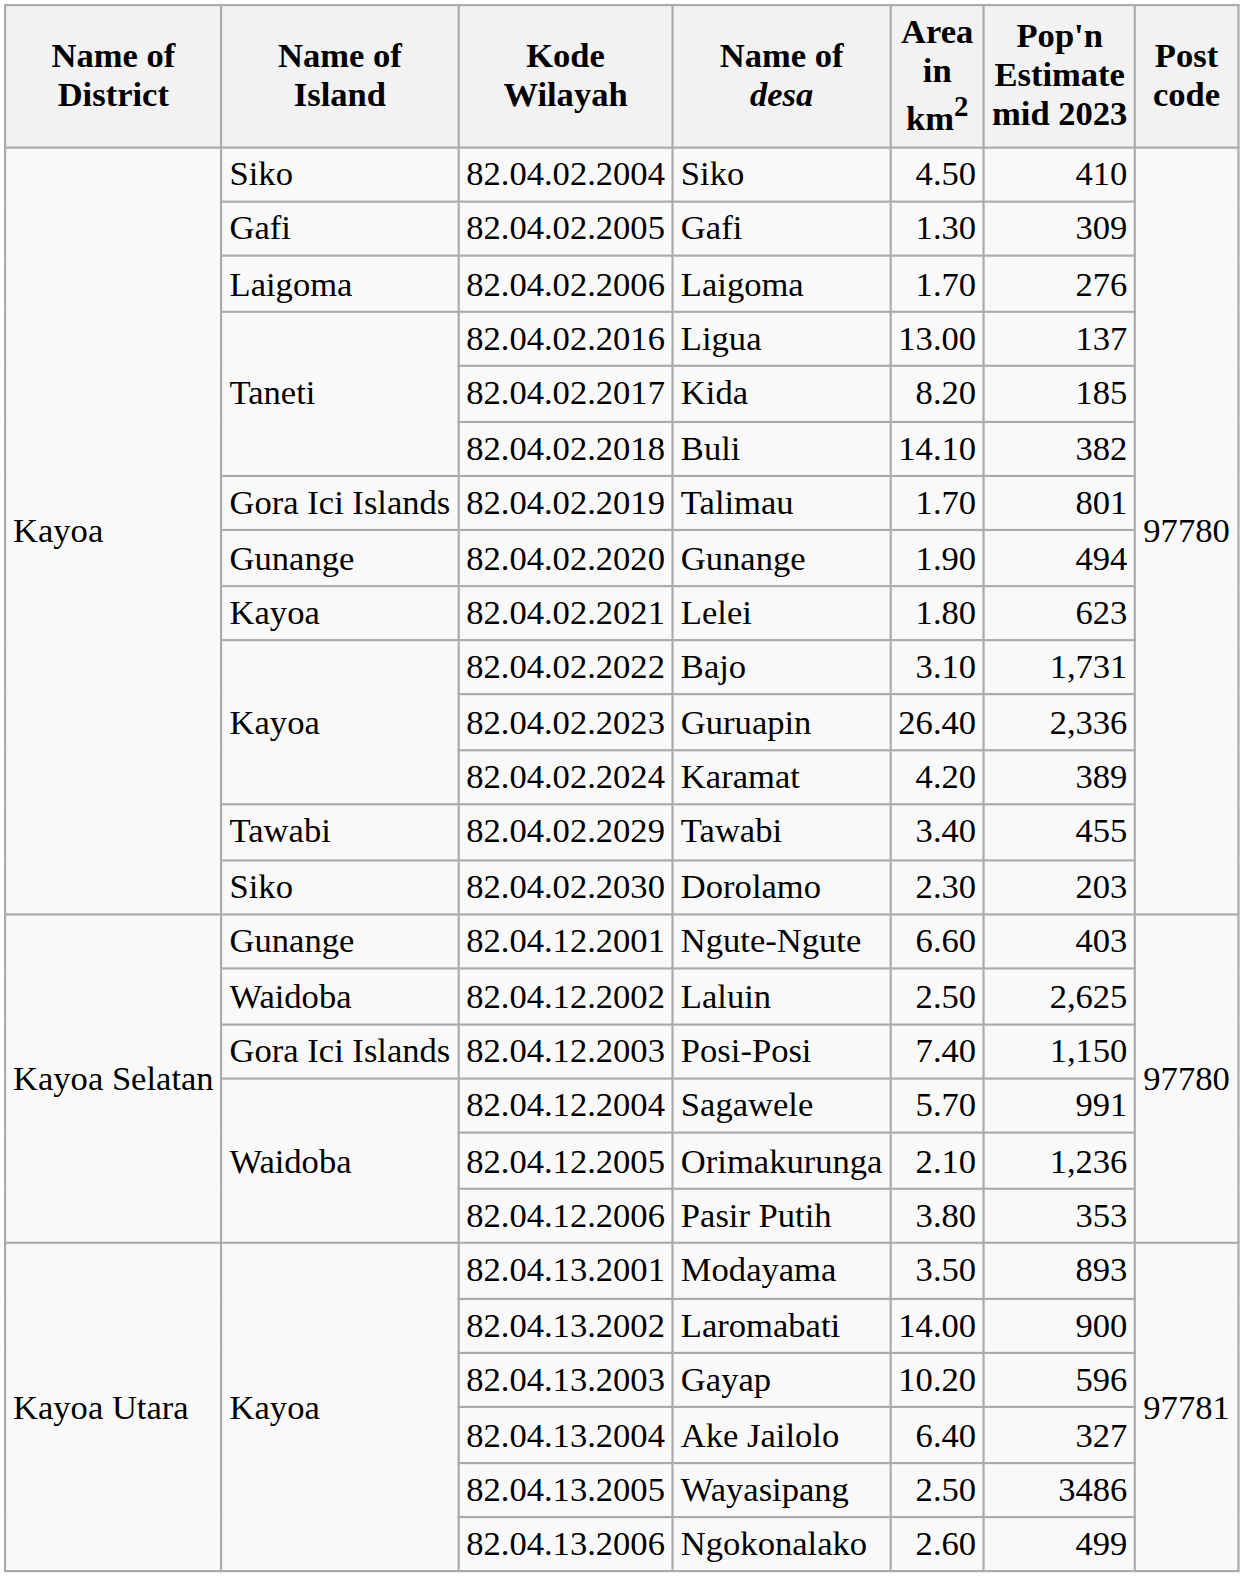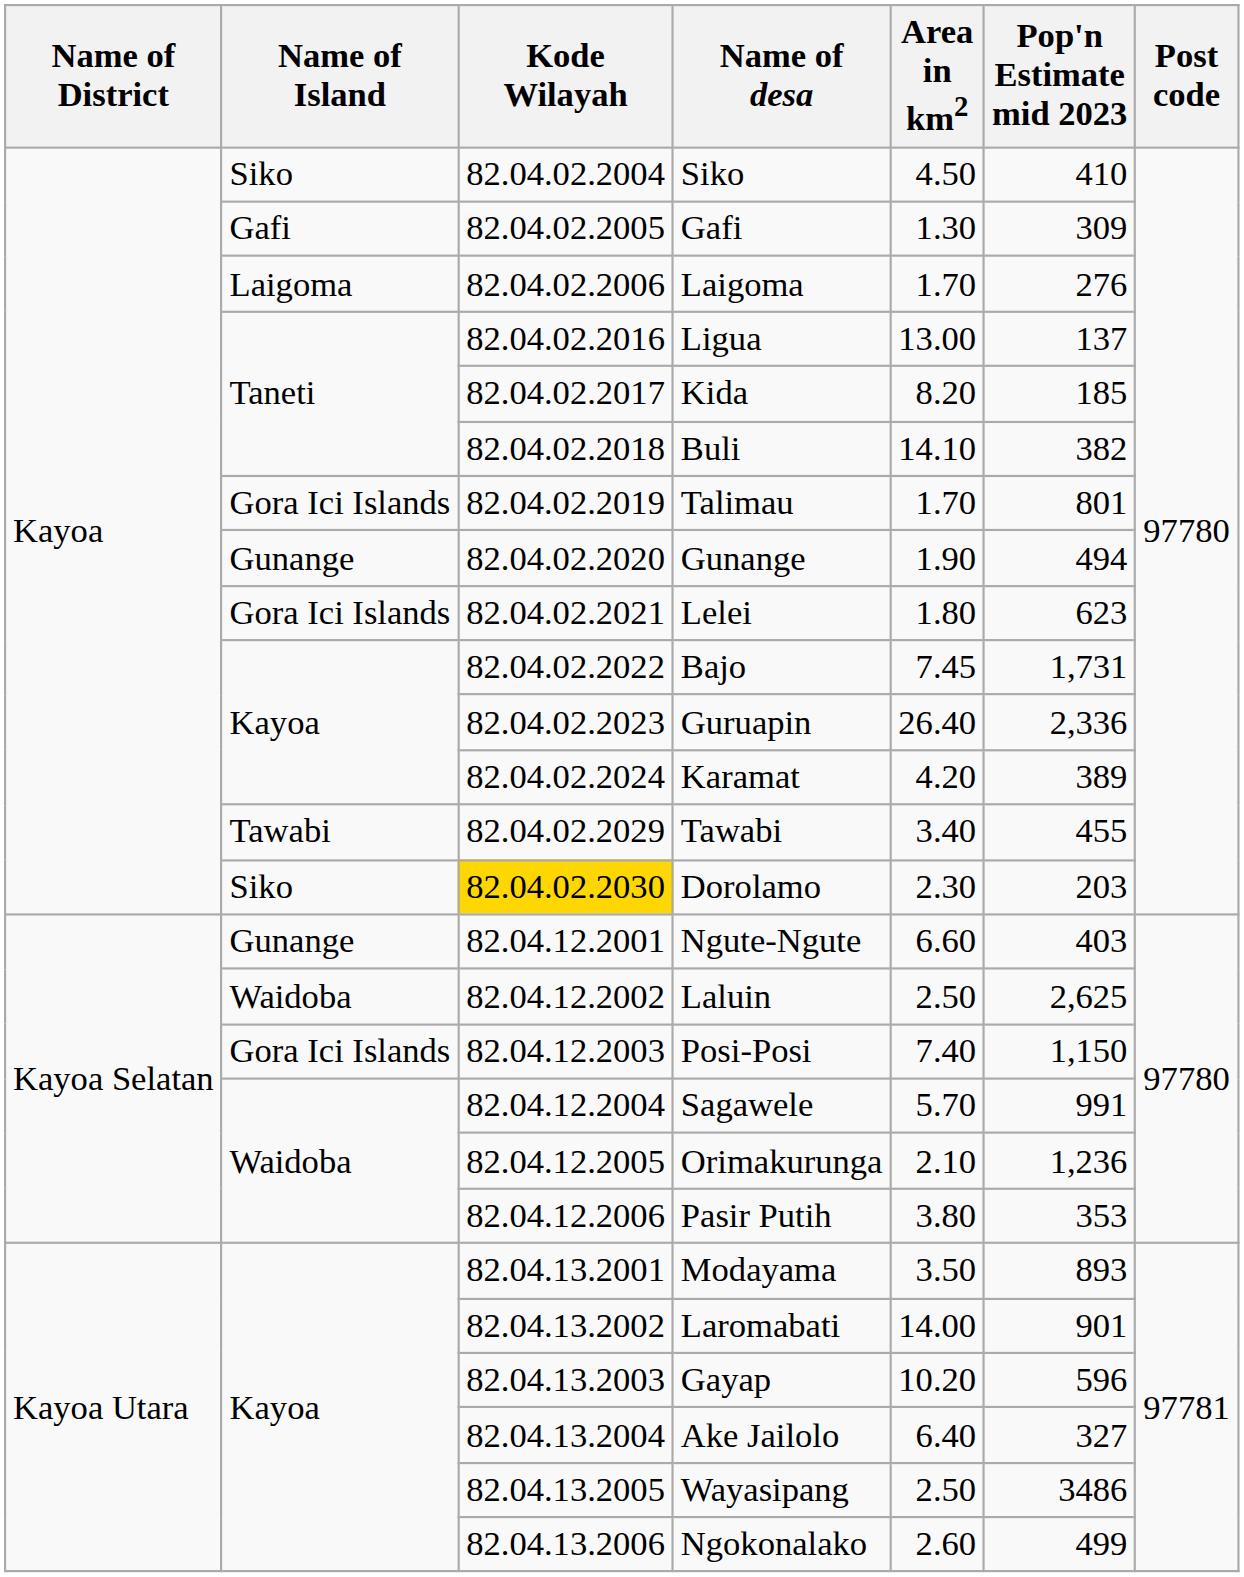 <table class="sortable wikitable">
 <tr>
 <th>Name of<br>District</th>
 <th>Name of<br>Island</th>
 <th>Kode<br>Wilayah</th>
 <th>Name of <br><em>desa</em></th>
 <th>Area<br>in <br> km<sup>2</sup></th>
 <th>Pop'n<br>Estimate<br>mid 2023</th>
 <th>Post<br>code</th>
 </tr>
 <tr>
 <td rowspan="14">Kayoa</td>
 <td>Siko</td>
 <td>82.04.02.2004</td>
 <td>Siko</td>
 <td align="right">4.50</td>
 <td align="right">410</td>
 <td rowspan="14">97780</td>
 </tr>
 <tr>
 <td>Gafi</td>
 <td>82.04.02.2005</td>
 <td>Gafi</td>
 <td align="right">1.30</td>
 <td align="right">309</td>
 </tr>
 <tr>
 <td>Laigoma</td>
 <td>82.04.02.2006</td>
 <td>Laigoma</td>
 <td align="right">1.70</td>
 <td align="right">276</td>
 </tr>
 <tr>
 <td rowspan="3">Taneti</td>
 <td>82.04.02.2016</td>
 <td>Ligua</td>
 <td align="right">13.00</td>
 <td align="right">137</td>
 </tr>
 <tr>
 <td>82.04.02.2017</td>
 <td>Kida</td>
 <td align="right">8.20</td>
 <td align="right">185</td>
 </tr>
 <tr>
 <td>82.04.02.2018</td>
 <td>Buli</td>
 <td align="right">14.10</td>
 <td align="right">382</td>
 </tr>
 <tr>
 <td>Gora Ici Islands</td>
 <td>82.04.02.2019</td>
 <td>Talimau</td>
 <td align="right">1.70</td>
 <td align="right">801</td>
 </tr>
 <tr>
 <td>Gunange</td>
 <td>82.04.02.2020</td>
 <td>Gunange</td>
 <td align="right">1.90</td>
 <td align="right">494</td>
 </tr>
 <tr>
-<td>Kayoa</td>
+<td>Gora Ici Islands</td>
 <td>82.04.02.2021</td>
 <td>Lelei</td>
 <td align="right">1.80</td>
 <td align="right">623</td>
 </tr>
 <tr>
 <td rowspan="3">Kayoa</td>
 <td>82.04.02.2022</td>
 <td>Bajo</td>
-<td align="right">3.10</td>
+<td align="right">7.45</td>
 <td align="right">1,731</td>
 </tr>
 <tr>
 <td>82.04.02.2023</td>
 <td>Guruapin</td>
 <td align="right">26.40</td>
 <td align="right">2,336</td>
 </tr>
 <tr>
 <td>82.04.02.2024</td>
 <td>Karamat</td>
 <td align="right">4.20</td>
 <td align="right">389</td>
 </tr>
 <tr>
 <td>Tawabi</td>
 <td>82.04.02.2029</td>
 <td>Tawabi</td>
 <td align="right">3.40</td>
 <td align="right">455</td>
 </tr>
 <tr>
 <td>Siko</td>
-<td>82.04.02.2030</td>
+<td style="background: gold;">82.04.02.2030</td>
 <td>Dorolamo</td>
 <td align="right">2.30</td>
 <td align="right">203</td>
 </tr>
 <tr>
 <td rowspan="6">Kayoa Selatan</td>
 <td>Gunange</td>
 <td>82.04.12.2001</td>
 <td>Ngute-Ngute</td>
 <td align="right">6.60</td>
 <td align="right">403</td>
 <td rowspan="6">97780</td>
 </tr>
 <tr>
 <td>Waidoba</td>
 <td>82.04.12.2002</td>
 <td>Laluin</td>
 <td align="right">2.50</td>
 <td align="right">2,625</td>
 </tr>
 <tr>
 <td>Gora Ici Islands</td>
 <td>82.04.12.2003</td>
 <td>Posi-Posi</td>
 <td align="right">7.40</td>
 <td align="right">1,150</td>
 </tr>
 <tr>
 <td rowspan="3">Waidoba</td>
 <td>82.04.12.2004</td>
 <td>Sagawele</td>
 <td align="right">5.70</td>
 <td align="right">991</td>
 </tr>
 <tr>
 <td>82.04.12.2005</td>
 <td>Orimakurunga</td>
 <td align="right">2.10</td>
 <td align="right">1,236</td>
 </tr>
 <tr>
 <td>82.04.12.2006</td>
 <td>Pasir Putih</td>
 <td align="right">3.80</td>
 <td align="right">353</td>
 </tr>
 <tr>
 <td rowspan="6">Kayoa Utara</td>
 <td rowspan="6">Kayoa</td>
 <td>82.04.13.2001</td>
 <td>Modayama</td>
 <td align="right">3.50</td>
 <td align="right">893</td>
 <td rowspan="6">97781</td>
 </tr>
 <tr>
 <td>82.04.13.2002</td>
 <td>Laromabati</td>
 <td align="right">14.00</td>
-<td align="right">900</td>
+<td align="right">901</td>
 </tr>
 <tr>
 <td>82.04.13.2003</td>
 <td>Gayap</td>
 <td align="right">10.20</td>
 <td align="right">596</td>
 </tr>
 <tr>
 <td>82.04.13.2004</td>
 <td>Ake Jailolo</td>
 <td align="right">6.40</td>
 <td align="right">327</td>
 </tr>
 <tr>
 <td>82.04.13.2005</td>
 <td>Wayasipang</td>
 <td align="right">2.50</td>
 <td align="right">3486</td>
 </tr>
 <tr>
 <td>82.04.13.2006</td>
 <td>Ngokonalako</td>
 <td align="right">2.60</td>
 <td align="right">499</td>
 </tr>
 </table>
